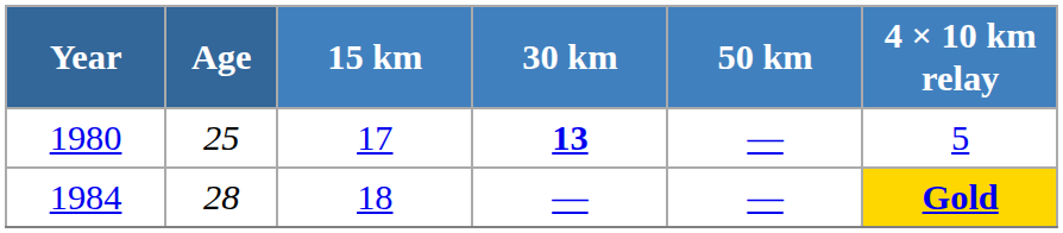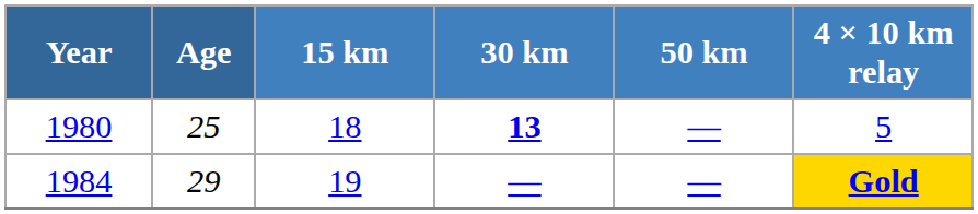 <table class="wikitable" style="font-size:95%; text-align:center; border:grey solid 1px; border-collapse:collapse; background:#ffffff;">
 <tr>
 <th style="background-color:#369; color:white; width:60px;"> Year </th>
 <th style="background-color:#369; color:white; width:40px;"> Age </th>
 <th style="background-color:#4180be; color:white; width:75px;"> 15 km </th>
 <th style="background-color:#4180be; color:white; width:75px;"> 30 km </th>
 <th style="background-color:#4180be; color:white; width:75px;"> 50 km </th>
 <th style="background-color:#4180be; color:white; width:75px;"> 4 × 10 km <br> relay </th>
 </tr>
 <tr>
 <td><a href='#'>1980</a></td>
 <td><em>25</em></td>
-<td><a href='#'>17</a></td>
+<td><a href='#'>18</a></td>
 <td><strong><a href='#'>13</a></strong></td>
 <td><a href='#'>—</a></td>
 <td><a href='#'>5</a></td>
 </tr>
 <tr>
 <td><a href='#'>1984</a></td>
-<td><em>28</em></td>
-<td><a href='#'>18</a></td>
+<td><em>29</em></td>
+<td><a href='#'>19</a></td>
 <td><a href='#'>—</a></td>
 <td><a href='#'>—</a></td>
 <td style="background:gold;"><a href='#'><strong>Gold</strong></a></td>
 </tr>
 <tr>
 </tr>
 </table>
